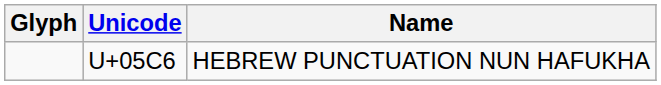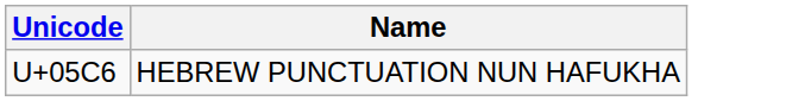 <table class="wikitable">
 <tr>
-<th>Glyph</th>
 <th><a href='#'>Unicode</a></th>
 <th>Name</th>
 </tr>
 <tr>
-<td align=center style="line-height:1em;"></td>
 <td>U+05C6</td>
 <td>HEBREW PUNCTUATION NUN HAFUKHA</td>
 </tr>
 </table>
